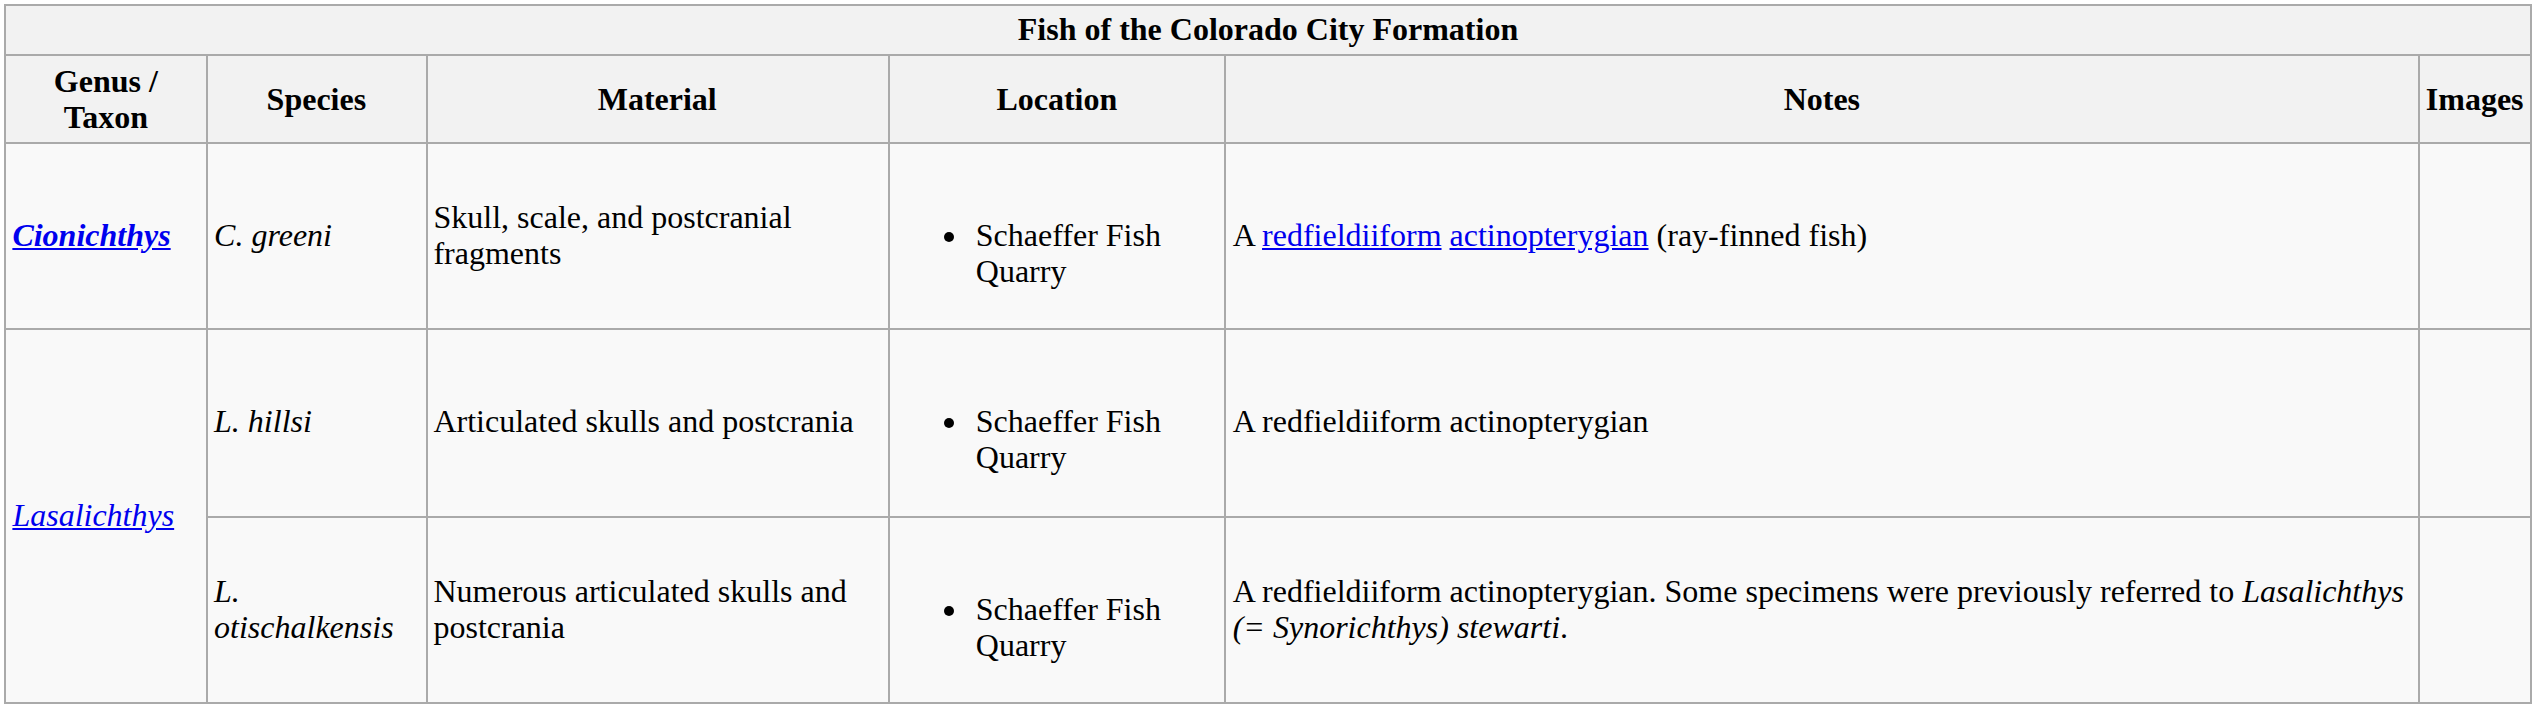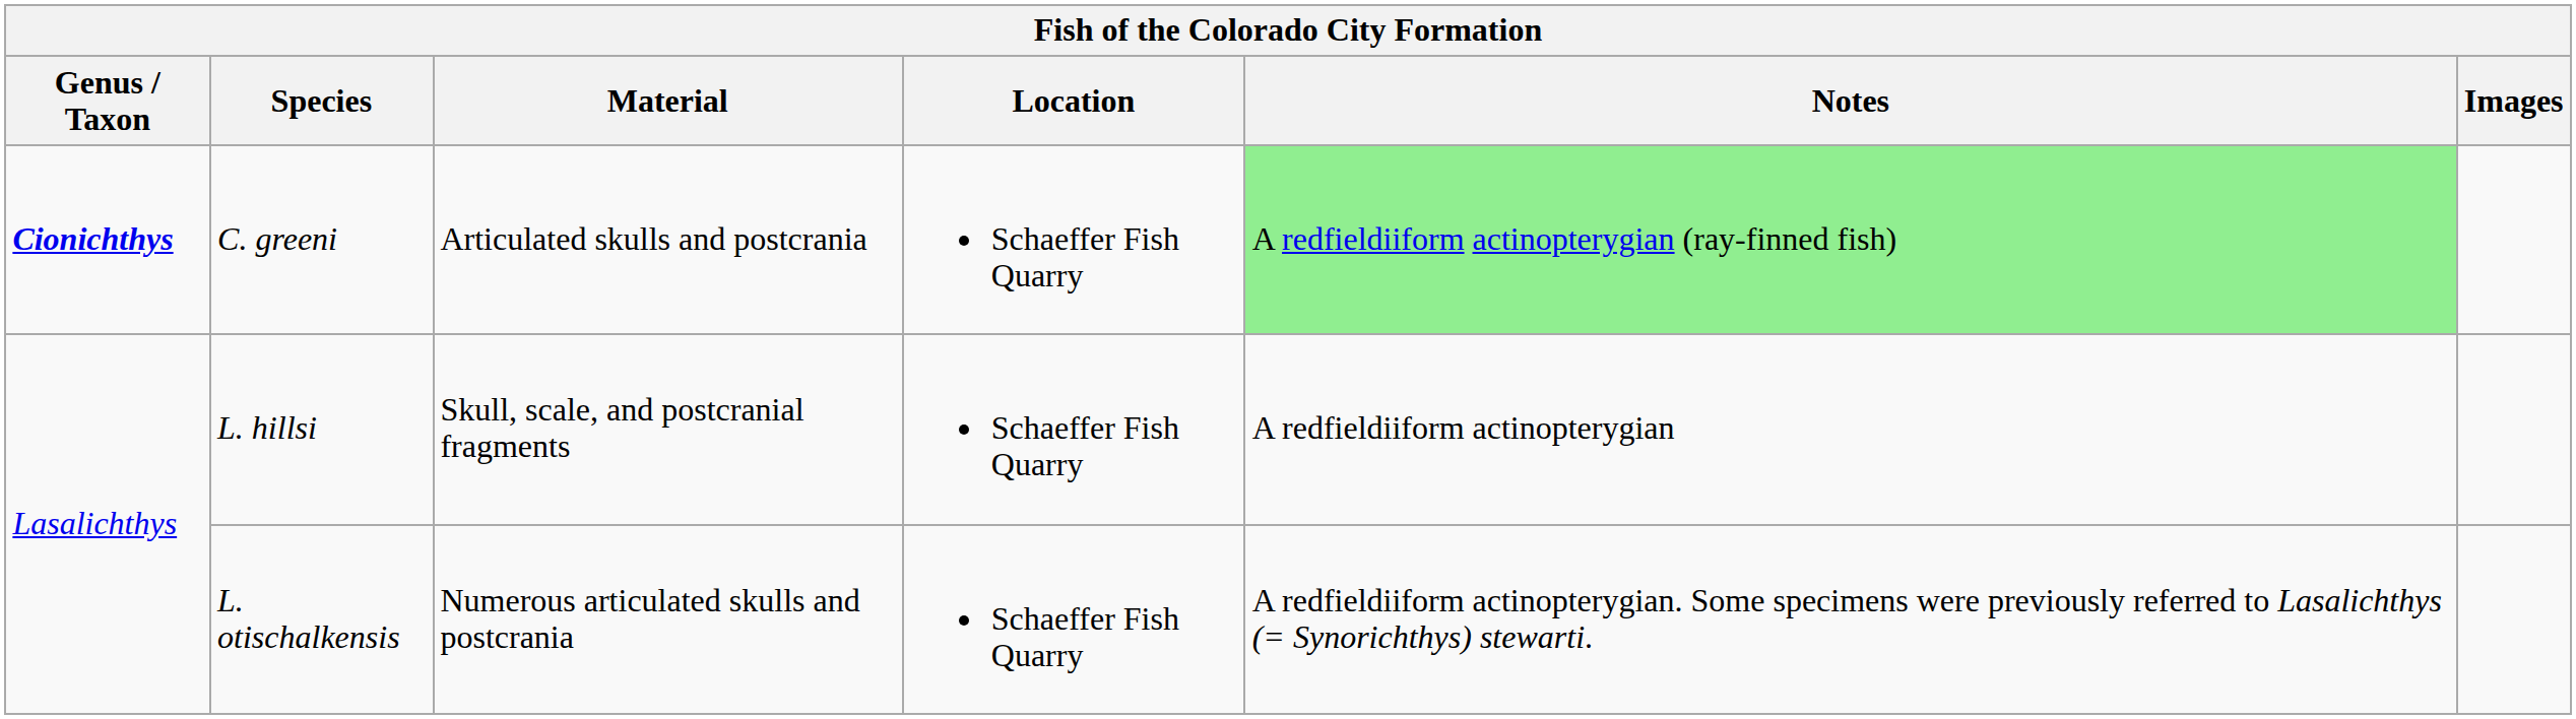 <table class="wikitable" width="100%" align="center">
 <tr>
 <th colspan="7" align="center"><strong>Fish of the Colorado City Formation</strong></th>
 </tr>
 <tr>
 <th>Genus / Taxon</th>
 <th>Species</th>
 <th>Material</th>
 <th>Location</th>
 <th>Notes</th>
 <th>Images</th>
 </tr>
 <tr>
 <td><strong><em><a href='#'>Cionichthys</a></em></strong></td>
 <td><em>C. greeni</em></td>
-<td>Skull, scale, and postcranial fragments</td>
+<td>Articulated skulls and postcrania</td>
 <td><br><ul><li>Schaeffer Fish Quarry</li></ul></td>
-<td>A <a href='#'>redfieldiiform</a> <a href='#'>actinopterygian</a> (ray-finned fish)</td>
+<td style="background: lightgreen;">A <a href='#'>redfieldiiform</a> <a href='#'>actinopterygian</a> (ray-finned fish)</td>
 <td></td>
 </tr>
 <tr>
 <td rowspan="2"><em><a href='#'>Lasalichthys</a></em></td>
 <td><em>L. hillsi</em></td>
-<td>Articulated skulls and postcrania</td>
+<td>Skull, scale, and postcranial fragments</td>
 <td><br><ul><li>Schaeffer Fish Quarry</li></ul></td>
 <td>A redfieldiiform actinopterygian</td>
 <td></td>
 </tr>
 <tr>
 <td><em>L. otischalkensis</em></td>
 <td>Numerous articulated skulls and postcrania</td>
 <td><br><ul><li>Schaeffer Fish Quarry</li></ul></td>
 <td>A redfieldiiform actinopterygian. Some specimens were previously referred to <em>Lasalichthys (= Synorichthys) stewarti</em>.</td>
 <td></td>
 </tr>
 </table>
